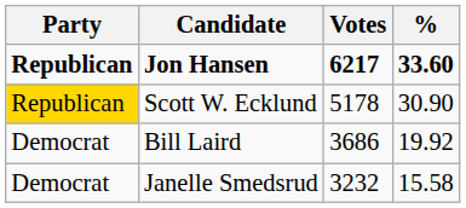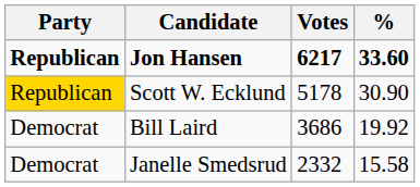 <table class="wikitable">
 <tr>
 <th>Party</th>
 <th>Candidate</th>
 <th>Votes</th>
 <th>%</th>
 </tr>
 <tr>
 <td><strong>Republican</strong></td>
 <td><strong>Jon Hansen</strong></td>
 <td><strong>6217</strong></td>
 <td><strong>33.60</strong></td>
 </tr>
 <tr>
 <td style="background: gold;">Republican</td>
 <td>Scott W. Ecklund</td>
 <td>5178</td>
 <td>30.90</td>
 </tr>
 <tr>
 <td>Democrat</td>
 <td>Bill Laird</td>
 <td>3686</td>
 <td>19.92</td>
 </tr>
 <tr>
 <td>Democrat</td>
 <td>Janelle Smedsrud</td>
-<td>3232</td>
+<td>2332</td>
 <td>15.58</td>
 </tr>
 </table>
